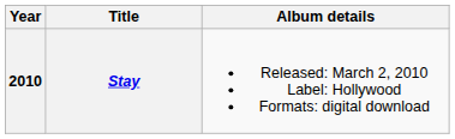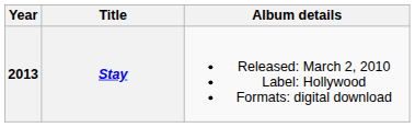 <table class="wikitable plainrowheaders" style="text-align:center;">
 <tr>
 <th scope="col" style="width:2em;">Year</th>
 <th scope="col" style="width:10em;">Title</th>
 <th scope="col" style="width:16em;">Album details</th>
 </tr>
 <tr>
-<th scope="row">2010</th>
+<th scope="row">2013</th>
 <th scope="row"><em><a href='#'>Stay</a></em></th>
 <td><br><ul><li>Released: March 2, 2010 </li><li>Label: Hollywood</li><li>Formats: digital download</li></ul></td>
 </tr>
 </table>
